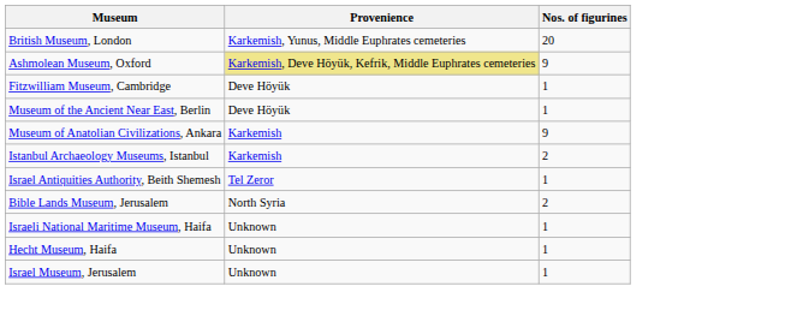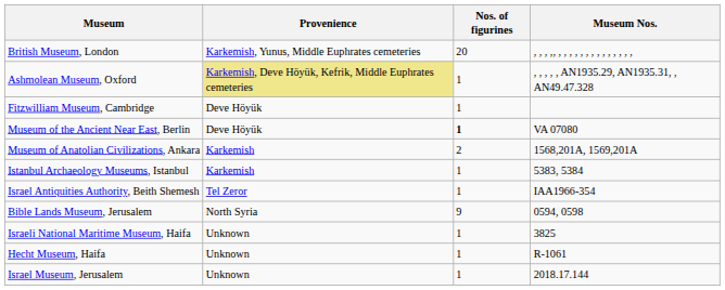 <table class="wikitable">
 <tr>
 <th><small>Museum</small></th>
 <th><small>Provenience</small></th>
 <th><small>Nos. of figurines</small></th>
+<th><small>Museum Nos.</small></th>
 </tr>
 <tr>
 <td style="white-space:nowrap;"><small><a href='#'>British Museum</a>, London</small></td>
 <td><small><a href='#'>Karkemish</a>, Yunus, Middle Euphrates cemeteries</small></td>
 <td><small>20</small></td>
+<td><small>, , , ,, , , , , , , , , , , , , , , </small></td>
 </tr>
 <tr>
 <td style="white-space:nowrap;"><small><a href='#'>Ashmolean Museum</a>, Oxford</small></td>
 <td style="background: khaki;"><small><a href='#'>Karkemish</a>, Deve Höyük, Kefrik, Middle Euphrates cemeteries</small></td>
-<td><small>9</small></td>
+<td><small>1</small></td>
+<td><small>, , , , , AN1935.29, AN1935.31, , AN49.47.328</small></td>
 </tr>
 <tr>
 <td style="white-space:nowrap;"><small><a href='#'>Fitzwilliam Museum</a>, Cambridge</small></td>
 <td><small>Deve Höyük</small></td>
 <td><small>1</small></td>
+<td><small></small></td>
 </tr>
 <tr>
 <td style="white-space:nowrap;"><small><a href='#'>Museum of the Ancient Near East</a>, Berlin</small></td>
 <td><small>Deve Höyük</small></td>
-<td><small>1</small></td>
+<td><strong><small>1</small></strong></td>
+<td><small>VA 07080</small></td>
 </tr>
 <tr>
 <td style="white-space:nowrap;"><small><a href='#'>Museum of Anatolian Civilizations</a>, Ankara</small></td>
 <td><small><a href='#'>Karkemish</a></small></td>
-<td><small>9</small></td>
+<td><small>2</small></td>
+<td><small>1568,201A, 1569,201A</small></td>
 </tr>
 <tr>
 <td style="white-space:nowrap;"><small><a href='#'>Istanbul Archaeology Museums</a>, Istanbul</small></td>
 <td><small><a href='#'>Karkemish</a></small></td>
-<td><small>2</small></td>
+<td><small>1</small></td>
+<td><small>5383, 5384</small></td>
 </tr>
 <tr>
 <td style="white-space:nowrap;"><small><a href='#'>Israel Antiquities Authority</a>, Beith Shemesh</small></td>
 <td><small><a href='#'>Tel Zeror</a></small></td>
 <td><small>1</small></td>
+<td><small>IAA1966-354</small></td>
 </tr>
 <tr>
 <td style="white-space:nowrap;"><small><a href='#'>Bible Lands Museum</a>, Jerusalem</small></td>
 <td><small>North Syria</small></td>
-<td><small>2</small></td>
+<td><small>9</small></td>
+<td><small>0594, 0598</small></td>
 </tr>
 <tr>
 <td style="white-space:nowrap;"><small><a href='#'>Israeli National Maritime Museum</a>, Haifa</small></td>
 <td><small>Unknown</small></td>
 <td><small>1</small></td>
+<td><small>3825</small></td>
 </tr>
 <tr>
 <td><small><a href='#'>Hecht Museum</a>, Haifa</small></td>
 <td><small>Unknown</small></td>
 <td><small>1</small></td>
+<td><small>R-1061</small></td>
 </tr>
 <tr>
 <td><small><a href='#'>Israel Museum</a>, Jerusalem</small></td>
 <td><small>Unknown</small></td>
 <td><small>1</small></td>
+<td><small>2018.17.144</small></td>
 </tr>
 </table>
